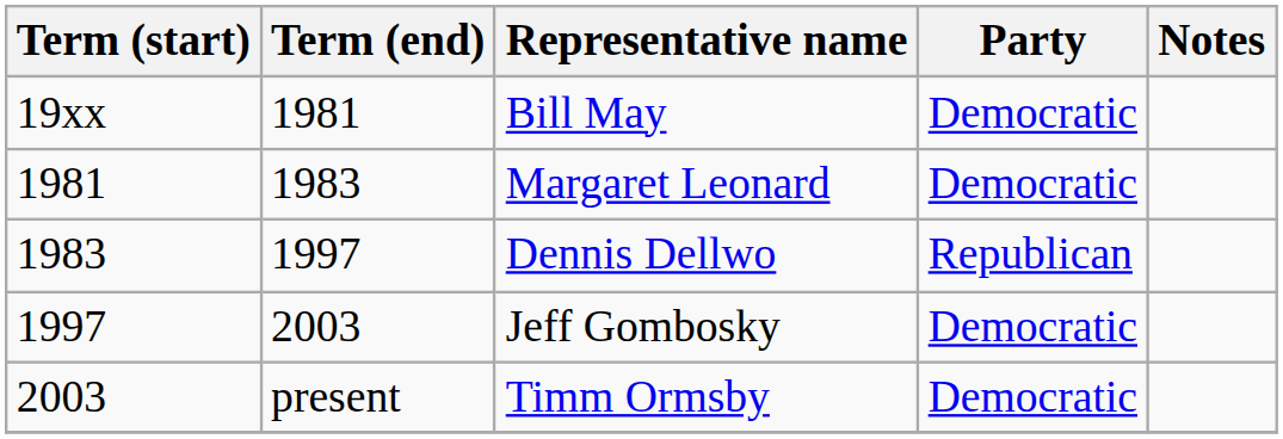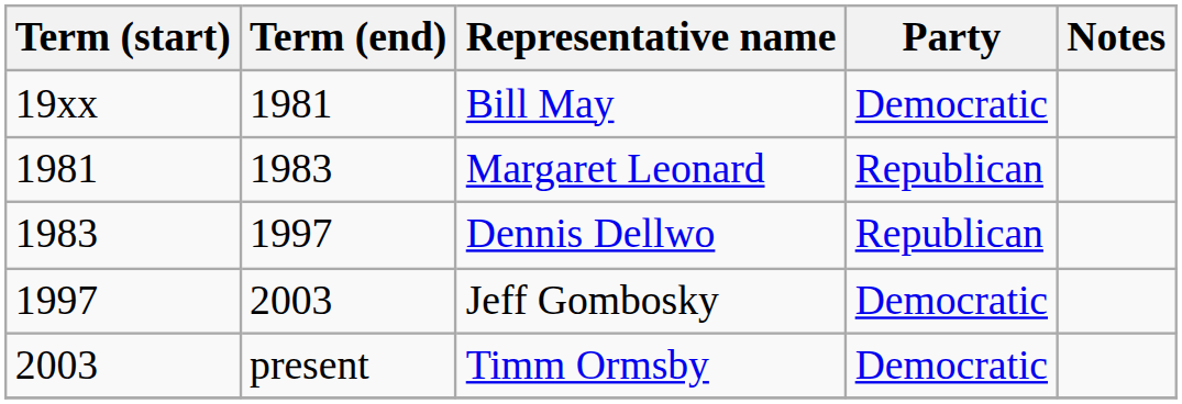 <table class="wikitable sortable">
 <tr>
 <th>Term (start)</th>
 <th>Term (end)</th>
 <th>Representative name</th>
 <th>Party</th>
 <th>Notes</th>
 </tr>
 <tr>
 <td>19xx</td>
 <td>1981</td>
 <td><a href='#'>Bill May</a></td>
 <td><a href='#'>Democratic</a></td>
 <td></td>
 </tr>
 <tr>
 <td>1981</td>
 <td>1983</td>
 <td><a href='#'>Margaret Leonard</a></td>
-<td><a href='#'>Democratic</a></td>
+<td><a href='#'>Republican</a></td>
 <td></td>
 </tr>
 <tr>
 <td>1983</td>
 <td>1997</td>
 <td><a href='#'>Dennis Dellwo</a></td>
 <td><a href='#'>Republican</a></td>
 <td></td>
 </tr>
 <tr>
 <td>1997</td>
 <td>2003</td>
 <td>Jeff Gombosky</td>
 <td><a href='#'>Democratic</a></td>
 <td></td>
 </tr>
 <tr>
 <td>2003</td>
 <td>present</td>
 <td><a href='#'>Timm Ormsby</a></td>
 <td><a href='#'>Democratic</a></td>
 <td></td>
 </tr>
 <tr>
 </tr>
 </table>
